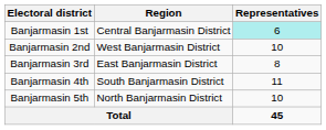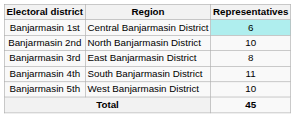 <table class="wikitable">
 <tr>
 <th>Electoral district</th>
 <th>Region</th>
 <th>Representatives</th>
 </tr>
 <tr>
 <td align="center">Banjarmasin 1st</td>
 <td>Central Banjarmasin District</td>
 <td align="center" style="background: paleturquoise;">6</td>
 </tr>
 <tr>
 <td align="center">Banjarmasin 2nd</td>
-<td>West Banjarmasin District</td>
+<td>North Banjarmasin District</td>
 <td align="center">10</td>
 </tr>
 <tr>
 <td align="center">Banjarmasin 3rd</td>
 <td>East Banjarmasin District</td>
 <td align="center">8</td>
 </tr>
 <tr>
 <td align="center">Banjarmasin 4th</td>
 <td>South Banjarmasin District</td>
 <td align="center">11</td>
 </tr>
 <tr>
 <td align="center">Banjarmasin 5th</td>
-<td>North Banjarmasin District</td>
+<td>West Banjarmasin District</td>
 <td align="center">10</td>
 </tr>
 <tr>
 <th colspan="2">Total</th>
 <td align="center"><strong>45</strong></td>
 </tr>
 </table>
